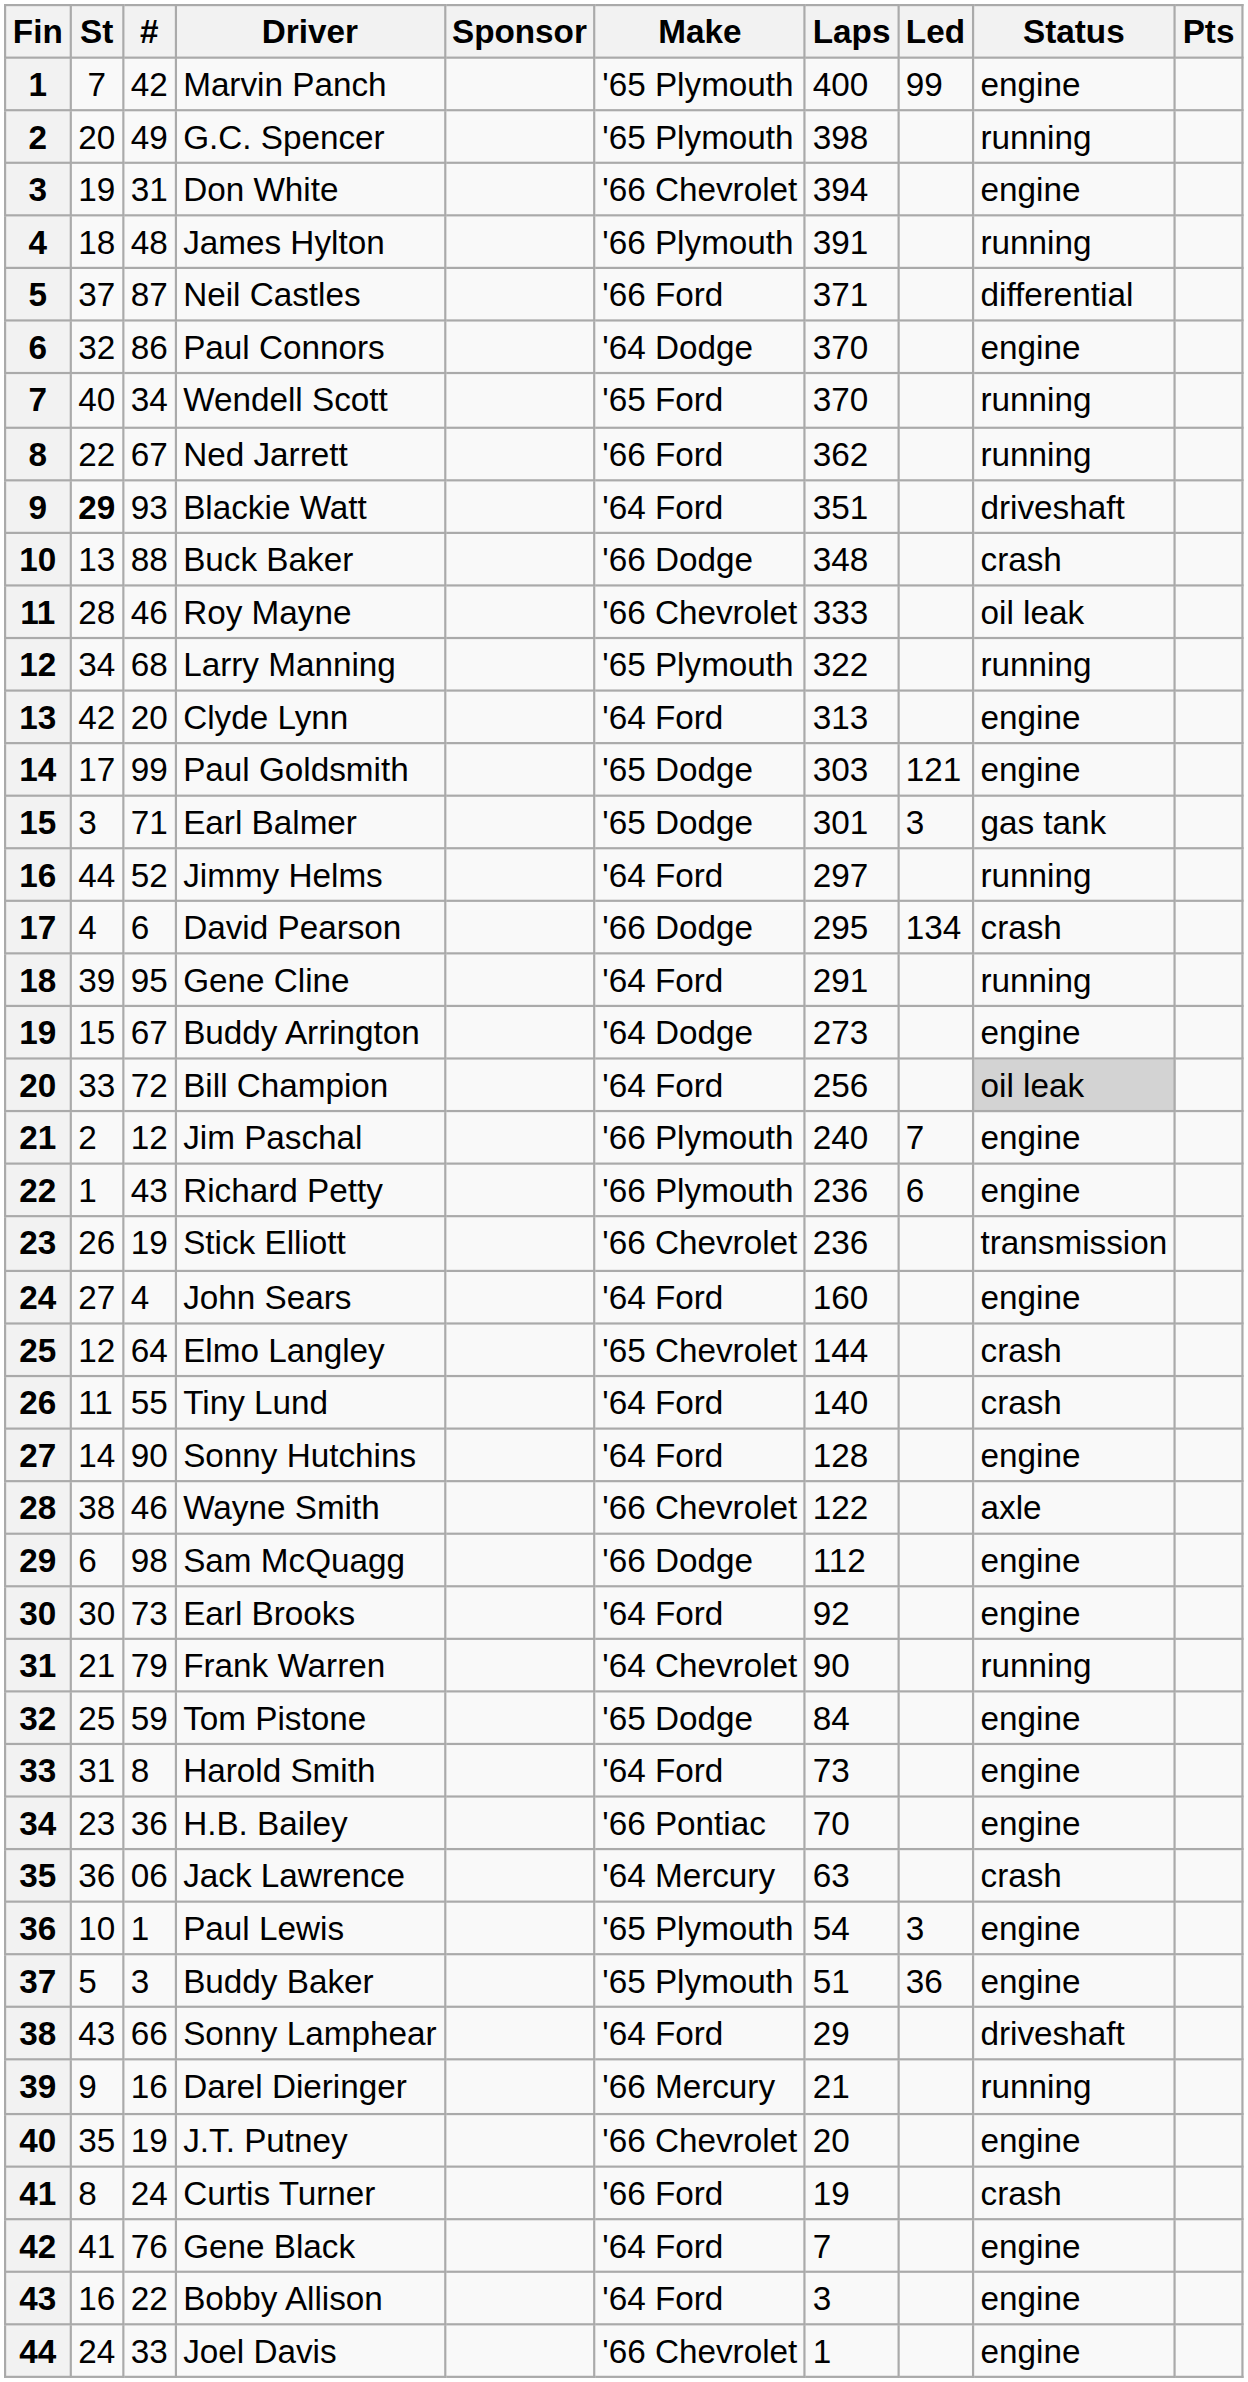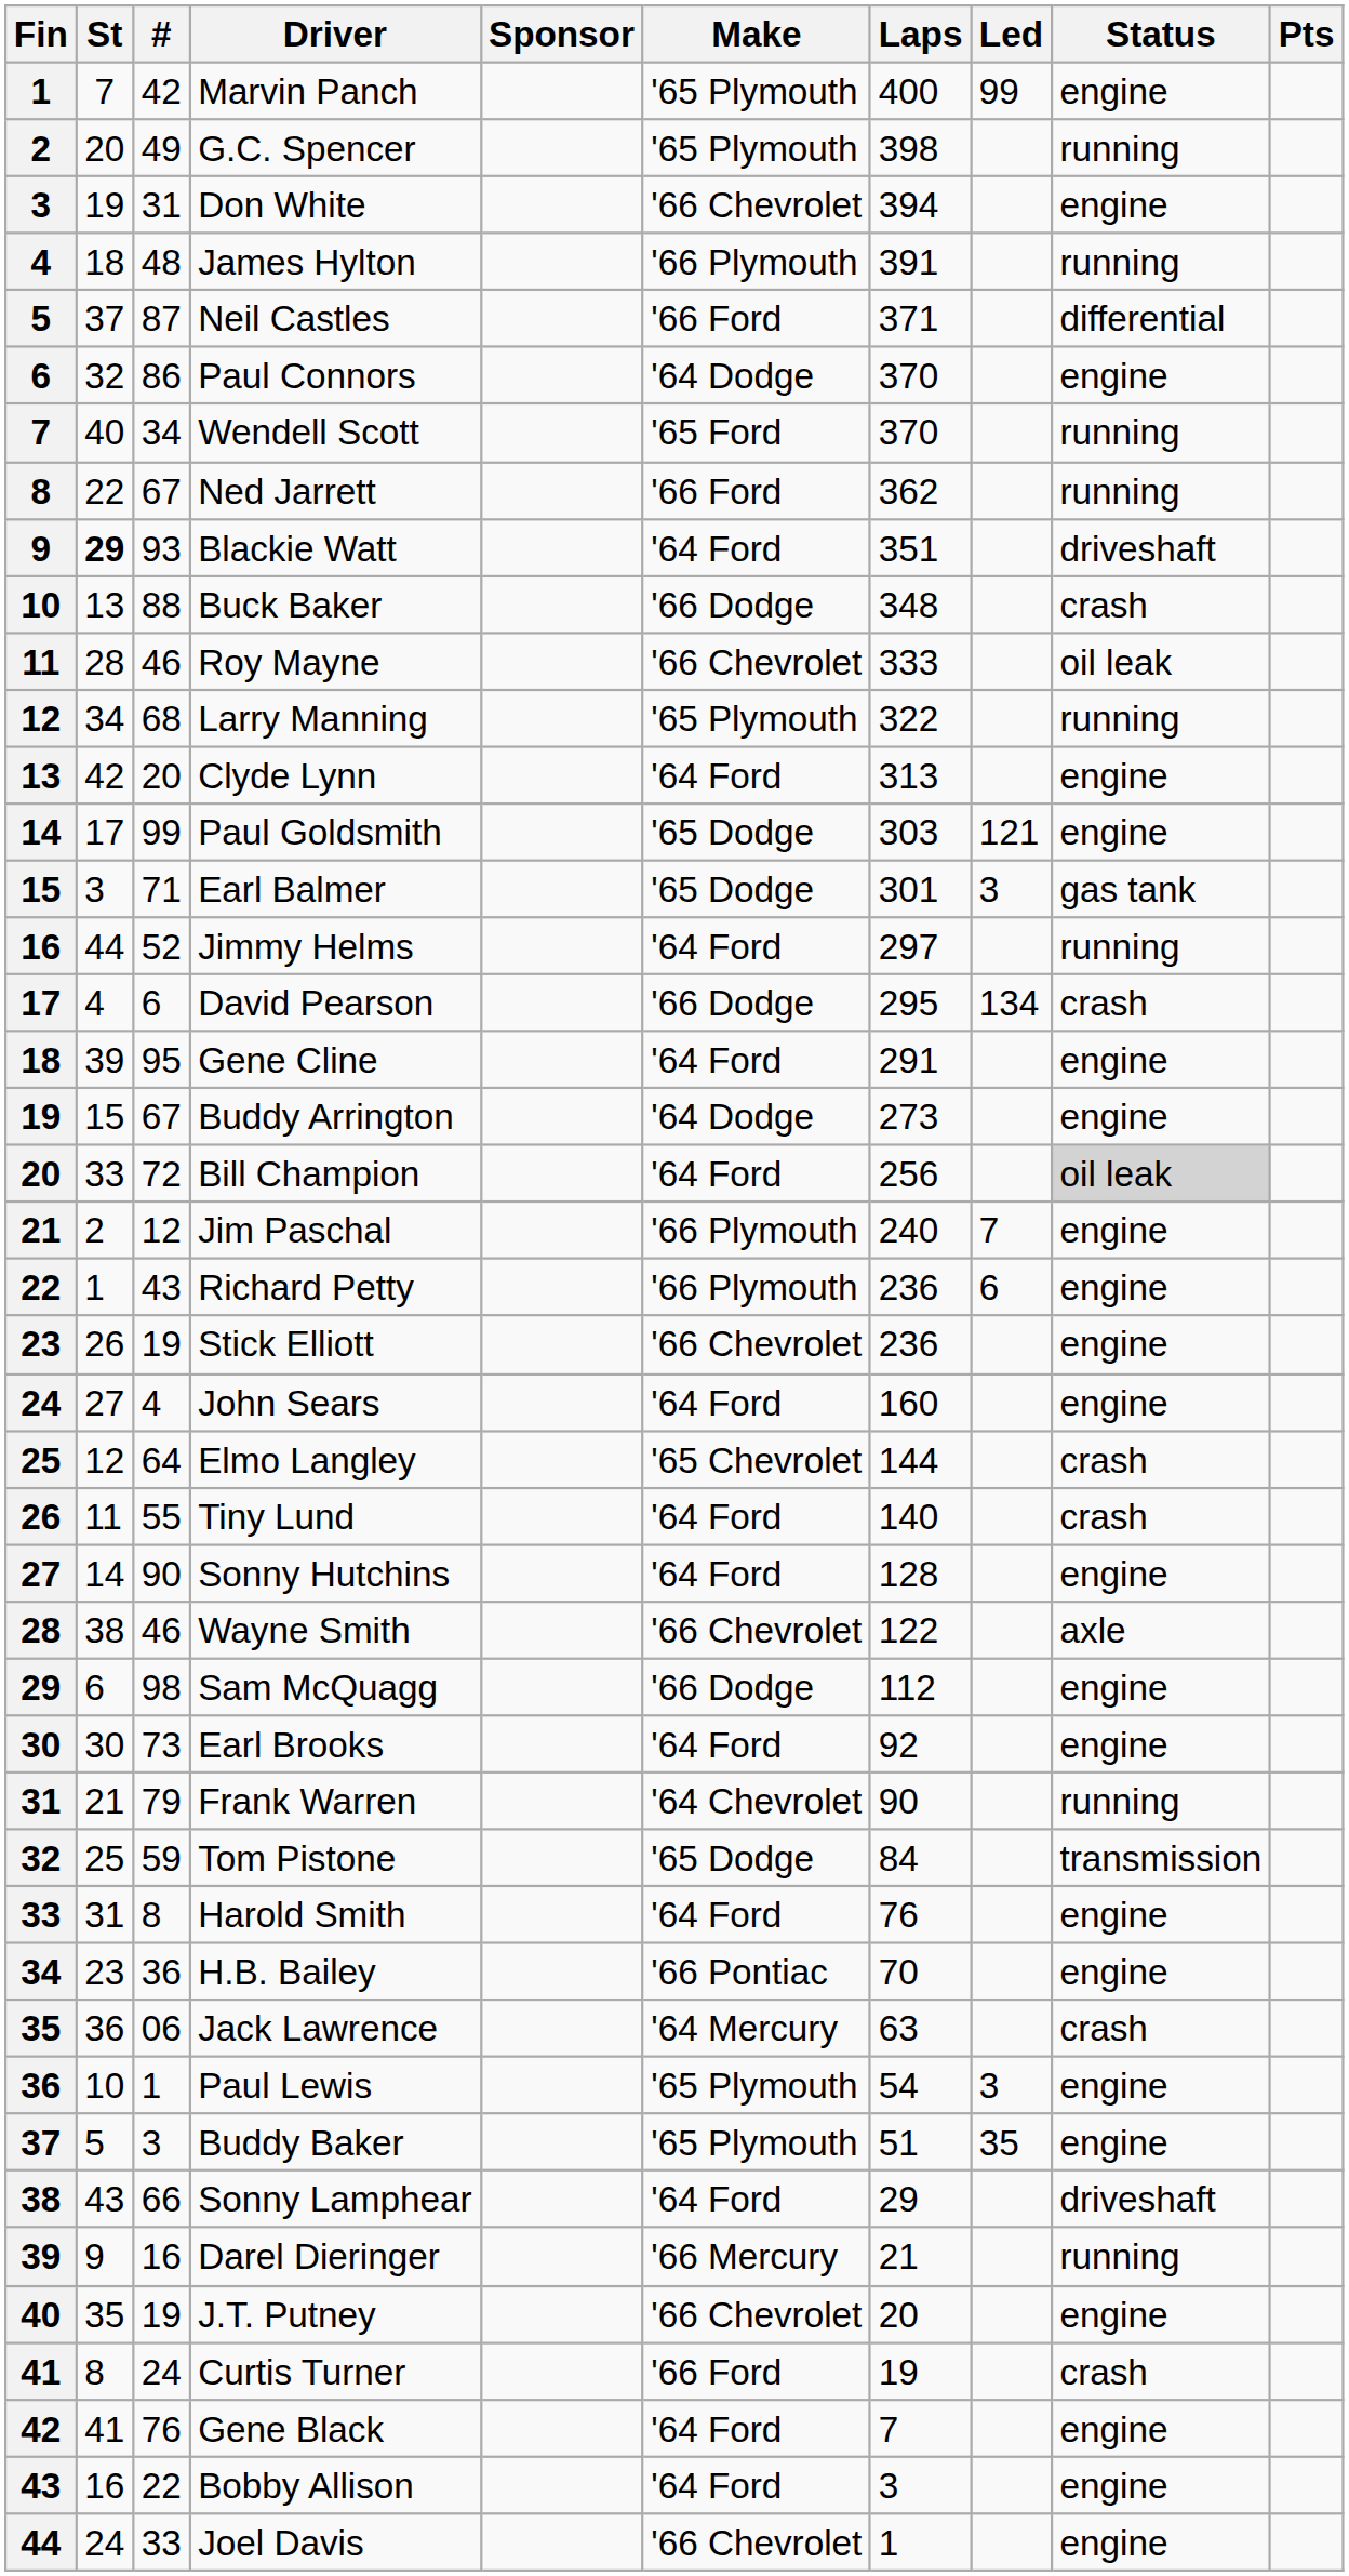 <table class="wikitable" style="font-size:95%">
 <tr>
 <th>Fin</th>
 <th>St</th>
 <th>#</th>
 <th>Driver</th>
 <th>Sponsor</th>
 <th>Make</th>
 <th>Laps</th>
 <th>Led</th>
 <th>Status</th>
 <th>Pts</th>
 </tr>
 <tr>
 <th>1</th>
 <td align="center">7</td>
 <td>42</td>
 <td>Marvin Panch</td>
 <td></td>
 <td>'65 Plymouth</td>
 <td>400</td>
 <td>99</td>
 <td>engine</td>
 <td></td>
 </tr>
 <tr>
 <th>2</th>
 <td align="center">20</td>
 <td>49</td>
 <td>G.C. Spencer</td>
 <td></td>
 <td>'65 Plymouth</td>
 <td>398</td>
 <td></td>
 <td>running</td>
 <td></td>
 </tr>
 <tr>
 <th>3</th>
 <td align="center">19</td>
 <td>31</td>
 <td>Don White</td>
 <td></td>
 <td>'66 Chevrolet</td>
 <td>394</td>
 <td></td>
 <td>engine</td>
 <td></td>
 </tr>
 <tr>
 <th>4</th>
 <td align="center">18</td>
 <td>48</td>
 <td>James Hylton</td>
 <td></td>
 <td>'66 Plymouth</td>
 <td>391</td>
 <td></td>
 <td>running</td>
 <td></td>
 </tr>
 <tr>
 <th>5</th>
 <td align="center">37</td>
 <td>87</td>
 <td>Neil Castles</td>
 <td></td>
 <td>'66 Ford</td>
 <td>371</td>
 <td></td>
 <td>differential</td>
 <td></td>
 </tr>
 <tr>
 <th>6</th>
 <td align="center">32</td>
 <td>86</td>
 <td>Paul Connors</td>
 <td></td>
 <td>'64 Dodge</td>
 <td>370</td>
 <td></td>
 <td>engine</td>
 <td></td>
 </tr>
 <tr>
 <th>7</th>
 <td align="center">40</td>
 <td>34</td>
 <td>Wendell Scott</td>
 <td></td>
 <td>'65 Ford</td>
 <td>370</td>
 <td></td>
 <td>running</td>
 <td></td>
 </tr>
 <tr>
 <th>8</th>
 <td align="center">22</td>
 <td>67</td>
 <td>Ned Jarrett</td>
 <td></td>
 <td>'66 Ford</td>
 <td>362</td>
 <td></td>
 <td>running</td>
 <td></td>
 </tr>
 <tr>
 <th>9</th>
 <td align="center"><strong>29</strong></td>
 <td>93</td>
 <td>Blackie Watt</td>
 <td></td>
 <td>'64 Ford</td>
 <td>351</td>
 <td></td>
 <td>driveshaft</td>
 <td></td>
 </tr>
 <tr>
 <th>10</th>
 <td align="center">13</td>
 <td>88</td>
 <td>Buck Baker</td>
 <td></td>
 <td>'66 Dodge</td>
 <td>348</td>
 <td></td>
 <td>crash</td>
 <td></td>
 </tr>
 <tr>
 <th>11</th>
 <td>28</td>
 <td>46</td>
 <td>Roy Mayne</td>
 <td></td>
 <td>'66 Chevrolet</td>
 <td>333</td>
 <td></td>
 <td>oil leak</td>
 <td></td>
 </tr>
 <tr>
 <th>12</th>
 <td>34</td>
 <td>68</td>
 <td>Larry Manning</td>
 <td></td>
 <td>'65 Plymouth</td>
 <td>322</td>
 <td></td>
 <td>running</td>
 <td></td>
 </tr>
 <tr>
 <th>13</th>
 <td>42</td>
 <td>20</td>
 <td>Clyde Lynn</td>
 <td></td>
 <td>'64 Ford</td>
 <td>313</td>
 <td></td>
 <td>engine</td>
 <td></td>
 </tr>
 <tr>
 <th>14</th>
 <td>17</td>
 <td>99</td>
 <td>Paul Goldsmith</td>
 <td></td>
 <td>'65 Dodge</td>
 <td>303</td>
 <td>121</td>
 <td>engine</td>
 <td></td>
 </tr>
 <tr>
 <th>15</th>
 <td>3</td>
 <td>71</td>
 <td>Earl Balmer</td>
 <td></td>
 <td>'65 Dodge</td>
 <td>301</td>
 <td>3</td>
 <td>gas tank</td>
 <td></td>
 </tr>
 <tr>
 <th>16</th>
 <td>44</td>
 <td>52</td>
 <td>Jimmy Helms</td>
 <td></td>
 <td>'64 Ford</td>
 <td>297</td>
 <td></td>
 <td>running</td>
 <td></td>
 </tr>
 <tr>
 <th>17</th>
 <td>4</td>
 <td>6</td>
 <td>David Pearson</td>
 <td></td>
 <td>'66 Dodge</td>
 <td>295</td>
 <td>134</td>
 <td>crash</td>
 <td></td>
 </tr>
 <tr>
 <th>18</th>
 <td>39</td>
 <td>95</td>
 <td>Gene Cline</td>
 <td></td>
 <td>'64 Ford</td>
 <td>291</td>
 <td></td>
-<td>running</td>
+<td>engine</td>
 <td></td>
 </tr>
 <tr>
 <th>19</th>
 <td>15</td>
 <td>67</td>
 <td>Buddy Arrington</td>
 <td></td>
 <td>'64 Dodge</td>
 <td>273</td>
 <td></td>
 <td>engine</td>
 <td></td>
 </tr>
 <tr>
 <th>20</th>
 <td>33</td>
 <td>72</td>
 <td>Bill Champion</td>
 <td></td>
 <td>'64 Ford</td>
 <td>256</td>
 <td></td>
 <td style="background: lightgrey;">oil leak</td>
 <td></td>
 </tr>
 <tr>
 <th>21</th>
 <td>2</td>
 <td>12</td>
 <td>Jim Paschal</td>
 <td></td>
 <td>'66 Plymouth</td>
 <td>240</td>
 <td>7</td>
 <td>engine</td>
 <td></td>
 </tr>
 <tr>
 <th>22</th>
 <td>1</td>
 <td>43</td>
 <td>Richard Petty</td>
 <td></td>
 <td>'66 Plymouth</td>
 <td>236</td>
 <td>6</td>
 <td>engine</td>
 <td></td>
 </tr>
 <tr>
 <th>23</th>
 <td>26</td>
 <td>19</td>
 <td>Stick Elliott</td>
 <td></td>
 <td>'66 Chevrolet</td>
 <td>236</td>
 <td></td>
-<td>transmission</td>
+<td>engine</td>
 <td></td>
 </tr>
 <tr>
 <th>24</th>
 <td>27</td>
 <td>4</td>
 <td>John Sears</td>
 <td></td>
 <td>'64 Ford</td>
 <td>160</td>
 <td></td>
 <td>engine</td>
 <td></td>
 </tr>
 <tr>
 <th>25</th>
 <td>12</td>
 <td>64</td>
 <td>Elmo Langley</td>
 <td></td>
 <td>'65 Chevrolet</td>
 <td>144</td>
 <td></td>
 <td>crash</td>
 <td></td>
 </tr>
 <tr>
 <th>26</th>
 <td>11</td>
 <td>55</td>
 <td>Tiny Lund</td>
 <td></td>
 <td>'64 Ford</td>
 <td>140</td>
 <td></td>
 <td>crash</td>
 <td></td>
 </tr>
 <tr>
 <th>27</th>
 <td>14</td>
 <td>90</td>
 <td>Sonny Hutchins</td>
 <td></td>
 <td>'64 Ford</td>
 <td>128</td>
 <td></td>
 <td>engine</td>
 <td></td>
 </tr>
 <tr>
 <th>28</th>
 <td>38</td>
 <td>46</td>
 <td>Wayne Smith</td>
 <td></td>
 <td>'66 Chevrolet</td>
 <td>122</td>
 <td></td>
 <td>axle</td>
 <td></td>
 </tr>
 <tr>
 <th>29</th>
 <td>6</td>
 <td>98</td>
 <td>Sam McQuagg</td>
 <td></td>
 <td>'66 Dodge</td>
 <td>112</td>
 <td></td>
 <td>engine</td>
 <td></td>
 </tr>
 <tr>
 <th>30</th>
 <td>30</td>
 <td>73</td>
 <td>Earl Brooks</td>
 <td></td>
 <td>'64 Ford</td>
 <td>92</td>
 <td></td>
 <td>engine</td>
 <td></td>
 </tr>
 <tr>
 <th>31</th>
 <td>21</td>
 <td>79</td>
 <td>Frank Warren</td>
 <td></td>
 <td>'64 Chevrolet</td>
 <td>90</td>
 <td></td>
 <td>running</td>
 <td></td>
 </tr>
 <tr>
 <th>32</th>
 <td>25</td>
 <td>59</td>
 <td>Tom Pistone</td>
 <td></td>
 <td>'65 Dodge</td>
 <td>84</td>
 <td></td>
-<td>engine</td>
+<td>transmission</td>
 <td></td>
 </tr>
 <tr>
 <th>33</th>
 <td>31</td>
 <td>8</td>
 <td>Harold Smith</td>
 <td></td>
 <td>'64 Ford</td>
-<td>73</td>
+<td>76</td>
 <td></td>
 <td>engine</td>
 <td></td>
 </tr>
 <tr>
 <th>34</th>
 <td>23</td>
 <td>36</td>
 <td>H.B. Bailey</td>
 <td></td>
 <td>'66 Pontiac</td>
 <td>70</td>
 <td></td>
 <td>engine</td>
 <td></td>
 </tr>
 <tr>
 <th>35</th>
 <td>36</td>
 <td>06</td>
 <td>Jack Lawrence</td>
 <td></td>
 <td>'64 Mercury</td>
 <td>63</td>
 <td></td>
 <td>crash</td>
 <td></td>
 </tr>
 <tr>
 <th>36</th>
 <td>10</td>
 <td>1</td>
 <td>Paul Lewis</td>
 <td></td>
 <td>'65 Plymouth</td>
 <td>54</td>
 <td>3</td>
 <td>engine</td>
 <td></td>
 </tr>
 <tr>
 <th>37</th>
 <td>5</td>
 <td>3</td>
 <td>Buddy Baker</td>
 <td></td>
 <td>'65 Plymouth</td>
 <td>51</td>
-<td>36</td>
+<td>35</td>
 <td>engine</td>
 <td></td>
 </tr>
 <tr>
 <th>38</th>
 <td>43</td>
 <td>66</td>
 <td>Sonny Lamphear</td>
 <td></td>
 <td>'64 Ford</td>
 <td>29</td>
 <td></td>
 <td>driveshaft</td>
 <td></td>
 </tr>
 <tr>
 <th>39</th>
 <td>9</td>
 <td>16</td>
 <td>Darel Dieringer</td>
 <td></td>
 <td>'66 Mercury</td>
 <td>21</td>
 <td></td>
 <td>running</td>
 <td></td>
 </tr>
 <tr>
 <th>40</th>
 <td>35</td>
 <td>19</td>
 <td>J.T. Putney</td>
 <td></td>
 <td>'66 Chevrolet</td>
 <td>20</td>
 <td></td>
 <td>engine</td>
 <td></td>
 </tr>
 <tr>
 <th>41</th>
 <td>8</td>
 <td>24</td>
 <td>Curtis Turner</td>
 <td></td>
 <td>'66 Ford</td>
 <td>19</td>
 <td></td>
 <td>crash</td>
 <td></td>
 </tr>
 <tr>
 <th>42</th>
 <td>41</td>
 <td>76</td>
 <td>Gene Black</td>
 <td></td>
 <td>'64 Ford</td>
 <td>7</td>
 <td></td>
 <td>engine</td>
 <td></td>
 </tr>
 <tr>
 <th>43</th>
 <td>16</td>
 <td>22</td>
 <td>Bobby Allison</td>
 <td></td>
 <td>'64 Ford</td>
 <td>3</td>
 <td></td>
 <td>engine</td>
 <td></td>
 </tr>
 <tr>
 <th>44</th>
 <td>24</td>
 <td>33</td>
 <td>Joel Davis</td>
 <td></td>
 <td>'66 Chevrolet</td>
 <td>1</td>
 <td></td>
 <td>engine</td>
 <td></td>
 </tr>
 </table>
